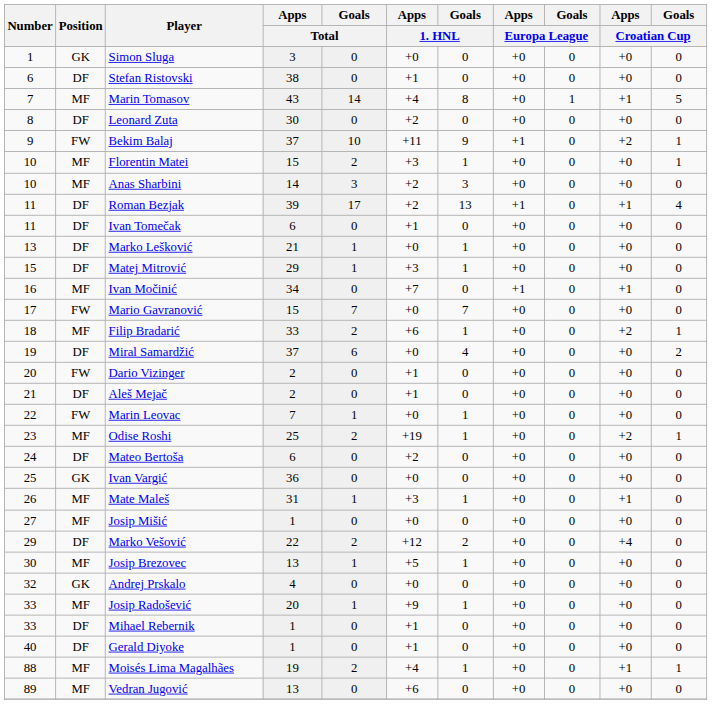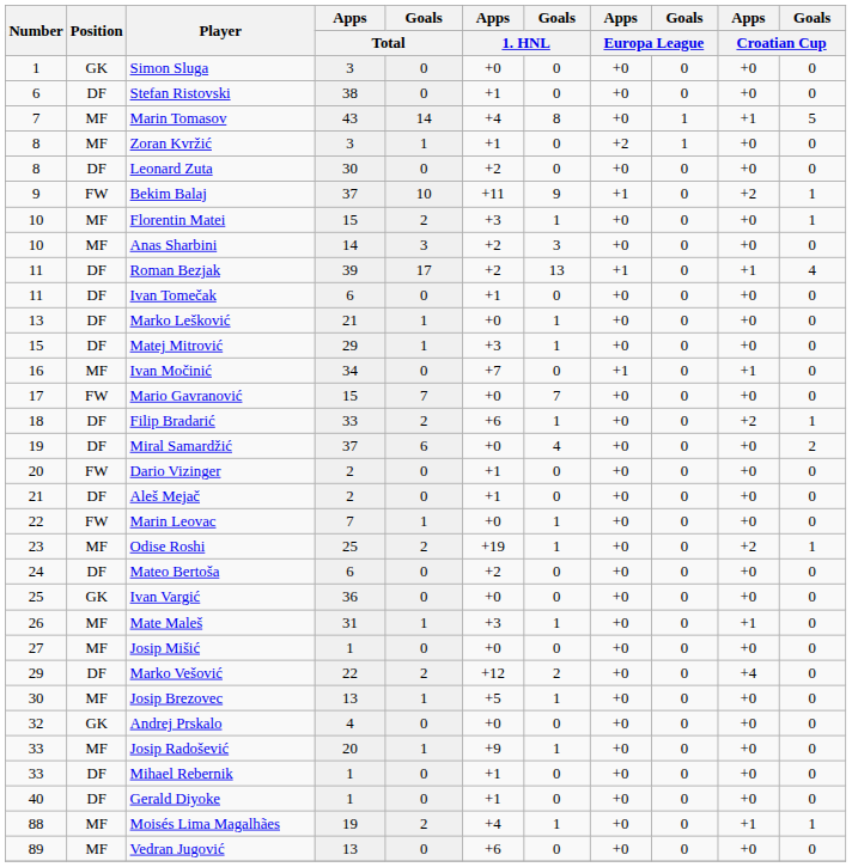 <table class="wikitable sortable" style="font-size: 95%; text-align: center;">
 <tr>
 <th width=40 rowspan="2" align="center">Number</th>
 <th width=40 rowspan="2" align="center">Position</th>
 <th width=180 rowspan="2" align="center">Player</th>
 <th>Apps</th>
 <th>Goals</th>
 <th>Apps</th>
 <th>Goals</th>
 <th>Apps</th>
 <th>Goals</th>
 <th>Apps</th>
 <th>Goals</th>
 </tr>
 <tr>
 <th class="unsortable" width=140 colspan="2" align="center">Total</th>
 <th class="unsortable" width=120 colspan="2" align="center"><a href='#'>1. HNL</a></th>
 <th class="unsortable" width=120 colspan="2" align="center"><a href='#'>Europa League</a></th>
 <th class="unsortable" width=120 colspan="2" align="center"><a href='#'>Croatian Cup</a></th>
 </tr>
 <tr>
 <td>1</td>
 <td>GK</td>
 <td style="text-align:left;"> <a href='#'>Simon Sluga</a></td>
 <td style="background: #F0F0F0">3</td>
 <td style="background: #F0F0F0">0</td>
 <td>+0</td>
 <td>0</td>
 <td>+0</td>
 <td>0</td>
 <td>+0</td>
 <td>0</td>
 </tr>
 <tr>
 <td>6</td>
 <td>DF</td>
 <td style="text-align:left;"> <a href='#'>Stefan Ristovski</a></td>
 <td style="background: #F0F0F0">38</td>
 <td style="background: #F0F0F0">0</td>
 <td>+1</td>
 <td>0</td>
 <td>+0</td>
 <td>0</td>
 <td>+0</td>
 <td>0</td>
 </tr>
 <tr>
 <td>7</td>
 <td>MF</td>
 <td style="text-align:left;"> <a href='#'>Marin Tomasov</a></td>
 <td style="background: #F0F0F0">43</td>
 <td style="background: #F0F0F0">14</td>
 <td>+4</td>
 <td>8</td>
 <td>+0</td>
 <td>1</td>
 <td>+1</td>
 <td>5</td>
+</tr>
+<tr>
+<td>8</td>
+<td>MF</td>
+<td style="text-align:left;"> <a href='#'>Zoran Kvržić</a></td>
+<td style="background: #F0F0F0">3</td>
+<td style="background: #F0F0F0">1</td>
+<td>+1</td>
+<td>0</td>
+<td>+2</td>
+<td>1</td>
+<td>+0</td>
+<td>0</td>
 </tr>
 <tr>
 <td>8</td>
 <td>DF</td>
 <td style="text-align:left;"> <a href='#'>Leonard Zuta</a></td>
 <td style="background: #F0F0F0">30</td>
 <td style="background: #F0F0F0">0</td>
 <td>+2</td>
 <td>0</td>
 <td>+0</td>
 <td>0</td>
 <td>+0</td>
 <td>0</td>
 </tr>
 <tr>
 <td>9</td>
 <td>FW</td>
 <td style="text-align:left;"> <a href='#'>Bekim Balaj</a></td>
 <td style="background: #F0F0F0">37</td>
 <td style="background: #F0F0F0">10</td>
 <td>+11</td>
 <td>9</td>
 <td>+1</td>
 <td>0</td>
 <td>+2</td>
 <td>1</td>
 </tr>
 <tr>
 <td>10</td>
 <td>MF</td>
 <td style="text-align:left;"> <a href='#'>Florentin Matei</a></td>
 <td style="background: #F0F0F0">15</td>
 <td style="background: #F0F0F0">2</td>
 <td>+3</td>
 <td>1</td>
 <td>+0</td>
 <td>0</td>
 <td>+0</td>
 <td>1</td>
 </tr>
 <tr>
 <td>10</td>
 <td>MF</td>
 <td style="text-align:left;"> <a href='#'>Anas Sharbini</a></td>
 <td style="background: #F0F0F0">14</td>
 <td style="background: #F0F0F0">3</td>
 <td>+2</td>
 <td>3</td>
 <td>+0</td>
 <td>0</td>
 <td>+0</td>
 <td>0</td>
 </tr>
 <tr>
 <td>11</td>
 <td>DF</td>
 <td style="text-align:left;"> <a href='#'>Roman Bezjak</a></td>
 <td style="background: #F0F0F0">39</td>
 <td style="background: #F0F0F0">17</td>
 <td>+2</td>
 <td>13</td>
 <td>+1</td>
 <td>0</td>
 <td>+1</td>
 <td>4</td>
 </tr>
 <tr>
 <td>11</td>
 <td>DF</td>
 <td style="text-align:left;"> <a href='#'>Ivan Tomečak</a></td>
 <td style="background: #F0F0F0">6</td>
 <td style="background: #F0F0F0">0</td>
 <td>+1</td>
 <td>0</td>
 <td>+0</td>
 <td>0</td>
 <td>+0</td>
 <td>0</td>
 </tr>
 <tr>
 <td>13</td>
 <td>DF</td>
 <td style="text-align:left;"> <a href='#'>Marko Lešković</a></td>
 <td style="background: #F0F0F0">21</td>
 <td style="background: #F0F0F0">1</td>
 <td>+0</td>
 <td>1</td>
 <td>+0</td>
 <td>0</td>
 <td>+0</td>
 <td>0</td>
 </tr>
 <tr>
 <td>15</td>
 <td>DF</td>
 <td style="text-align:left;"> <a href='#'>Matej Mitrović</a></td>
 <td style="background: #F0F0F0">29</td>
 <td style="background: #F0F0F0">1</td>
 <td>+3</td>
 <td>1</td>
 <td>+0</td>
 <td>0</td>
 <td>+0</td>
 <td>0</td>
 </tr>
 <tr>
 <td>16</td>
 <td>MF</td>
 <td style="text-align:left;"> <a href='#'>Ivan Močinić</a></td>
 <td style="background: #F0F0F0">34</td>
 <td style="background: #F0F0F0">0</td>
 <td>+7</td>
 <td>0</td>
 <td>+1</td>
 <td>0</td>
 <td>+1</td>
 <td>0</td>
 </tr>
 <tr>
 <td>17</td>
 <td>FW</td>
 <td style="text-align:left;"> <a href='#'>Mario Gavranović</a></td>
 <td style="background: #F0F0F0">15</td>
 <td style="background: #F0F0F0">7</td>
 <td>+0</td>
 <td>7</td>
 <td>+0</td>
 <td>0</td>
 <td>+0</td>
 <td>0</td>
 </tr>
 <tr>
 <td>18</td>
-<td>MF</td>
+<td>DF</td>
 <td style="text-align:left;"> <a href='#'>Filip Bradarić</a></td>
 <td style="background: #F0F0F0">33</td>
 <td style="background: #F0F0F0">2</td>
 <td>+6</td>
 <td>1</td>
 <td>+0</td>
 <td>0</td>
 <td>+2</td>
 <td>1</td>
 </tr>
 <tr>
 <td>19</td>
 <td>DF</td>
 <td style="text-align:left;"> <a href='#'>Miral Samardžić</a></td>
 <td style="background: #F0F0F0">37</td>
 <td style="background: #F0F0F0">6</td>
 <td>+0</td>
 <td>4</td>
 <td>+0</td>
 <td>0</td>
 <td>+0</td>
 <td>2</td>
 </tr>
 <tr>
 <td>20</td>
 <td>FW</td>
 <td style="text-align:left;"> <a href='#'>Dario Vizinger</a></td>
 <td style="background: #F0F0F0">2</td>
 <td style="background: #F0F0F0">0</td>
 <td>+1</td>
 <td>0</td>
 <td>+0</td>
 <td>0</td>
 <td>+0</td>
 <td>0</td>
 </tr>
 <tr>
 <td>21</td>
 <td>DF</td>
 <td style="text-align:left;"> <a href='#'>Aleš Mejač</a></td>
 <td style="background: #F0F0F0">2</td>
 <td style="background: #F0F0F0">0</td>
 <td>+1</td>
 <td>0</td>
 <td>+0</td>
 <td>0</td>
 <td>+0</td>
 <td>0</td>
 </tr>
 <tr>
 <td>22</td>
 <td>FW</td>
 <td style="text-align:left;"> <a href='#'>Marin Leovac</a></td>
 <td style="background: #F0F0F0">7</td>
 <td style="background: #F0F0F0">1</td>
 <td>+0</td>
 <td>1</td>
 <td>+0</td>
 <td>0</td>
 <td>+0</td>
 <td>0</td>
 </tr>
 <tr>
 <td>23</td>
 <td>MF</td>
 <td style="text-align:left;"> <a href='#'>Odise Roshi</a></td>
 <td style="background: #F0F0F0">25</td>
 <td style="background: #F0F0F0">2</td>
 <td>+19</td>
 <td>1</td>
 <td>+0</td>
 <td>0</td>
 <td>+2</td>
 <td>1</td>
 </tr>
 <tr>
 <td>24</td>
 <td>DF</td>
 <td style="text-align:left;"> <a href='#'>Mateo Bertoša</a></td>
 <td style="background: #F0F0F0">6</td>
 <td style="background: #F0F0F0">0</td>
 <td>+2</td>
 <td>0</td>
 <td>+0</td>
 <td>0</td>
 <td>+0</td>
 <td>0</td>
 </tr>
 <tr>
 <td>25</td>
 <td>GK</td>
 <td style="text-align:left;"> <a href='#'>Ivan Vargić</a></td>
 <td style="background: #F0F0F0">36</td>
 <td style="background: #F0F0F0">0</td>
 <td>+0</td>
 <td>0</td>
 <td>+0</td>
 <td>0</td>
 <td>+0</td>
 <td>0</td>
 </tr>
 <tr>
 <td>26</td>
 <td>MF</td>
 <td style="text-align:left;"> <a href='#'>Mate Maleš</a></td>
 <td style="background: #F0F0F0">31</td>
 <td style="background: #F0F0F0">1</td>
 <td>+3</td>
 <td>1</td>
 <td>+0</td>
 <td>0</td>
 <td>+1</td>
 <td>0</td>
 </tr>
 <tr>
 <td>27</td>
 <td>MF</td>
 <td style="text-align:left;"> <a href='#'>Josip Mišić</a></td>
 <td style="background: #F0F0F0">1</td>
 <td style="background: #F0F0F0">0</td>
 <td>+0</td>
 <td>0</td>
 <td>+0</td>
 <td>0</td>
 <td>+0</td>
 <td>0</td>
 </tr>
 <tr>
 <td>29</td>
 <td>DF</td>
 <td style="text-align:left;"> <a href='#'>Marko Vešović</a></td>
 <td style="background: #F0F0F0">22</td>
 <td style="background: #F0F0F0">2</td>
 <td>+12</td>
 <td>2</td>
 <td>+0</td>
 <td>0</td>
 <td>+4</td>
 <td>0</td>
 </tr>
 <tr>
 <td>30</td>
 <td>MF</td>
 <td style="text-align:left;"> <a href='#'>Josip Brezovec</a></td>
 <td style="background: #F0F0F0">13</td>
 <td style="background: #F0F0F0">1</td>
 <td>+5</td>
 <td>1</td>
 <td>+0</td>
 <td>0</td>
 <td>+0</td>
 <td>0</td>
 </tr>
 <tr>
 <td>32</td>
 <td>GK</td>
 <td style="text-align:left;"> <a href='#'>Andrej Prskalo</a></td>
 <td style="background: #F0F0F0">4</td>
 <td style="background: #F0F0F0">0</td>
 <td>+0</td>
 <td>0</td>
 <td>+0</td>
 <td>0</td>
 <td>+0</td>
 <td>0</td>
 </tr>
 <tr>
 <td>33</td>
 <td>MF</td>
 <td style="text-align:left;"> <a href='#'>Josip Radošević</a></td>
 <td style="background: #F0F0F0">20</td>
 <td style="background: #F0F0F0">1</td>
 <td>+9</td>
 <td>1</td>
 <td>+0</td>
 <td>0</td>
 <td>+0</td>
 <td>0</td>
 </tr>
 <tr>
 <td>33</td>
 <td>DF</td>
 <td style="text-align:left;"> <a href='#'>Mihael Rebernik</a></td>
 <td style="background: #F0F0F0">1</td>
 <td style="background: #F0F0F0">0</td>
 <td>+1</td>
 <td>0</td>
 <td>+0</td>
 <td>0</td>
 <td>+0</td>
 <td>0</td>
 </tr>
 <tr>
 <td>40</td>
 <td>DF</td>
 <td style="text-align:left;"> <a href='#'>Gerald Diyoke</a></td>
 <td style="background: #F0F0F0">1</td>
 <td style="background: #F0F0F0">0</td>
 <td>+1</td>
 <td>0</td>
 <td>+0</td>
 <td>0</td>
 <td>+0</td>
 <td>0</td>
 </tr>
 <tr>
 <td>88</td>
 <td>MF</td>
 <td style="text-align:left;"> <a href='#'>Moisés Lima Magalhães</a></td>
 <td style="background: #F0F0F0">19</td>
 <td style="background: #F0F0F0">2</td>
 <td>+4</td>
 <td>1</td>
 <td>+0</td>
 <td>0</td>
 <td>+1</td>
 <td>1</td>
 </tr>
 <tr>
 <td>89</td>
 <td>MF</td>
 <td style="text-align:left;"> <a href='#'>Vedran Jugović</a></td>
 <td style="background: #F0F0F0">13</td>
 <td style="background: #F0F0F0">0</td>
 <td>+6</td>
 <td>0</td>
 <td>+0</td>
 <td>0</td>
 <td>+0</td>
 <td>0</td>
 </tr>
 <tr>
 </tr>
 </table>
